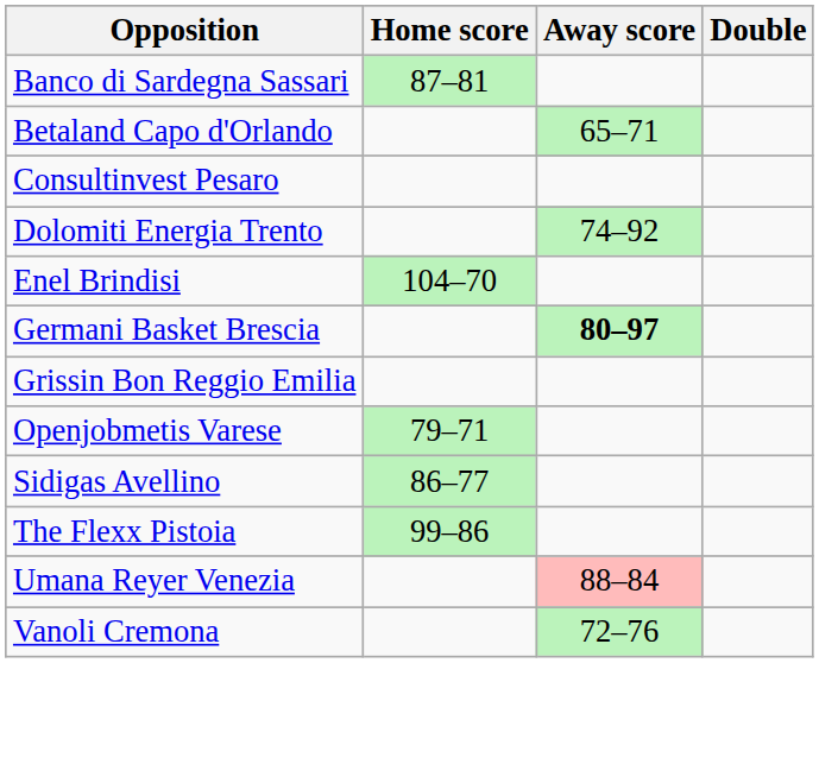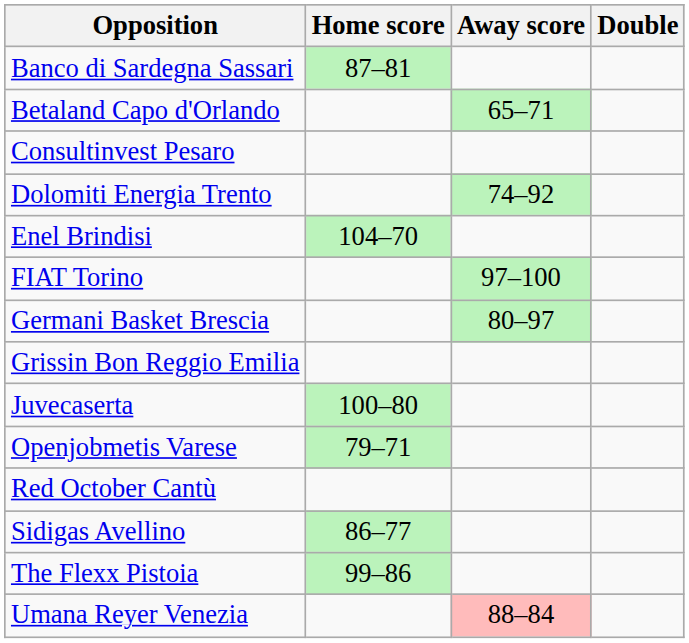 <table class="wikitable" style="text-align: center">
 <tr>
 <th>Opposition</th>
 <th>Home score</th>
 <th>Away score</th>
 <th>Double</th>
 </tr>
 <tr>
 <td align="left"><a href='#'>Banco di Sardegna Sassari</a></td>
 <td bgcolor=#BBF3BB>87–81</td>
 <td bgcolor=></td>
 <td bgcolor=></td>
 </tr>
 <tr>
 <td align="left"><a href='#'>Betaland Capo d'Orlando</a></td>
 <td bgcolor=></td>
 <td bgcolor=#BBF3BB>65–71</td>
 <td bgcolor=></td>
 </tr>
 <tr>
 <td align="left"><a href='#'>Consultinvest Pesaro</a></td>
 <td bgcolor=></td>
 <td bgcolor=></td>
 <td bgcolor=></td>
 </tr>
 <tr>
 <td align="left"><a href='#'>Dolomiti Energia Trento</a></td>
 <td bgcolor=></td>
 <td bgcolor=#BBF3BB>74–92</td>
 <td bgcolor=></td>
 </tr>
 <tr>
 <td align="left"><a href='#'>Enel Brindisi</a></td>
 <td bgcolor=#BBF3BB>104–70</td>
 <td bgcolor=></td>
 <td bgcolor=></td>
 </tr>
 <tr>
+<td align="left"><a href='#'>FIAT Torino</a></td>
+<td bgcolor=></td>
+<td bgcolor=#BBF3BB>97–100</td>
+<td bgcolor=></td>
+</tr>
+<tr>
 <td align="left"><a href='#'>Germani Basket Brescia</a></td>
 <td bgcolor=></td>
-<td bgcolor=#BBF3BB><strong>80–97</strong></td>
+<td bgcolor=#BBF3BB>80–97</td>
 <td bgcolor=></td>
 </tr>
 <tr>
 <td align="left"><a href='#'>Grissin Bon Reggio Emilia</a></td>
 <td bgcolor=></td>
 <td bgcolor=></td>
 <td bgcolor=></td>
 </tr>
 <tr>
+<td align="left"><a href='#'>Juvecaserta</a></td>
+<td bgcolor=#BBF3BB>100–80</td>
+<td bgcolor=></td>
+<td bgcolor=></td>
+</tr>
+<tr>
 <td align="left"><a href='#'>Openjobmetis Varese</a></td>
 <td bgcolor=#BBF3BB>79–71</td>
+<td bgcolor=></td>
+<td bgcolor=></td>
+</tr>
+<tr>
+<td align="left"><a href='#'>Red October Cantù</a></td>
+<td bgcolor=></td>
 <td bgcolor=></td>
 <td bgcolor=></td>
 </tr>
 <tr>
 <td align="left"><a href='#'>Sidigas Avellino</a></td>
 <td bgcolor=#BBF3BB>86–77</td>
 <td bgcolor=></td>
 <td bgcolor=></td>
 </tr>
 <tr>
 <td align="left"><a href='#'>The Flexx Pistoia</a></td>
 <td bgcolor=#BBF3BB>99–86</td>
 <td bgcolor=></td>
 <td bgcolor=></td>
 </tr>
 <tr>
 <td align="left"><a href='#'>Umana Reyer Venezia</a></td>
 <td bgcolor=></td>
 <td bgcolor=#FFBBBB>88–84</td>
 <td bgcolor=></td>
 </tr>
-<tr>
-<td align="left"><a href='#'>Vanoli Cremona</a></td>
-<td bgcolor=></td>
-<td bgcolor=#BBF3BB>72–76</td>
-<td bgcolor=></td>
-</tr>
 </table>
